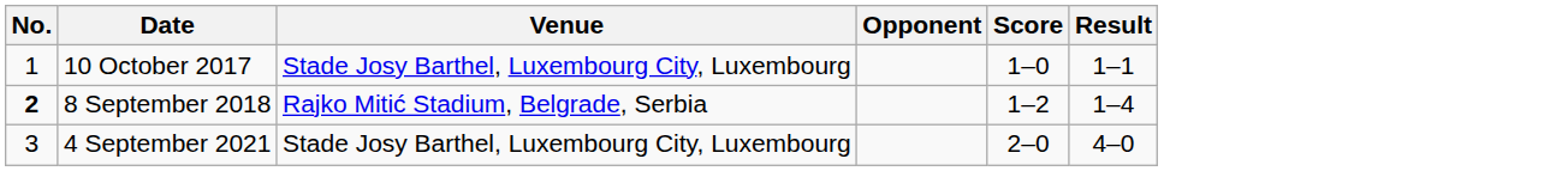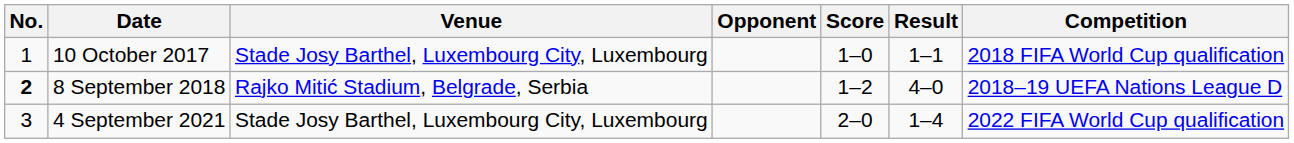 <table class="wikitable sortable">
 <tr>
 <th scope="col">No.</th>
 <th scope="col">Date</th>
 <th scope="col">Venue</th>
 <th scope="col">Opponent</th>
 <th scope="col">Score</th>
 <th scope="col">Result</th>
+<th scope="col">Competition</th>
 </tr>
 <tr>
 <td align="center">1</td>
 <td>10 October 2017</td>
 <td><a href='#'>Stade Josy Barthel</a>, <a href='#'>Luxembourg City</a>, Luxembourg</td>
 <td></td>
 <td align="center">1–0</td>
 <td align="center">1–1</td>
+<td><a href='#'>2018 FIFA World Cup qualification</a></td>
 </tr>
 <tr>
 <td align="center"><strong>2</strong></td>
 <td>8 September 2018</td>
 <td><a href='#'>Rajko Mitić Stadium</a>, <a href='#'>Belgrade</a>, Serbia</td>
 <td></td>
 <td align="center">1–2</td>
-<td align="center">1–4</td>
+<td align="center">4–0</td>
+<td><a href='#'>2018&ndash;19 UEFA Nations League D</a></td>
 </tr>
 <tr>
 <td align="center">3</td>
 <td>4 September 2021</td>
 <td>Stade Josy Barthel, Luxembourg City, Luxembourg</td>
 <td></td>
 <td align="center">2–0</td>
-<td align="center">4–0</td>
+<td align="center">1–4</td>
+<td><a href='#'>2022 FIFA World Cup qualification</a></td>
 </tr>
 </table>
